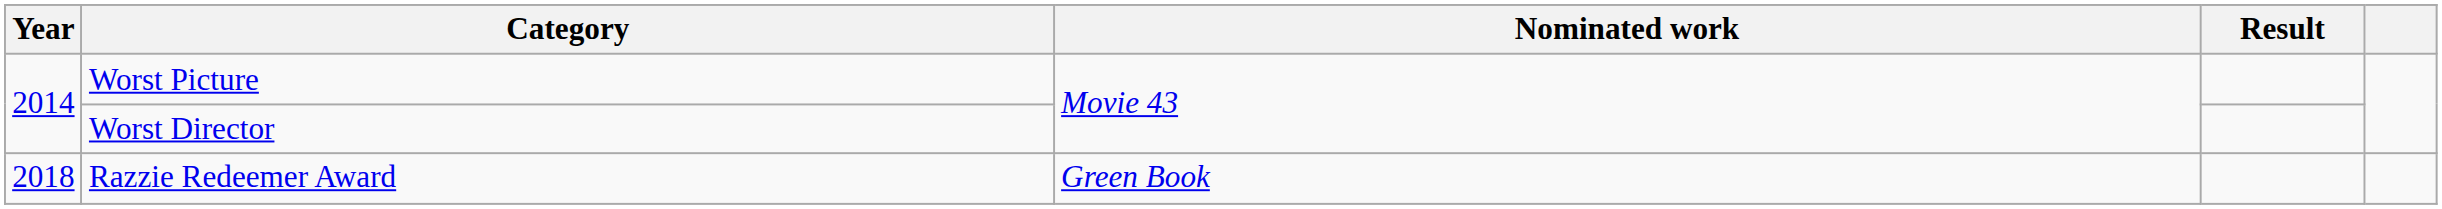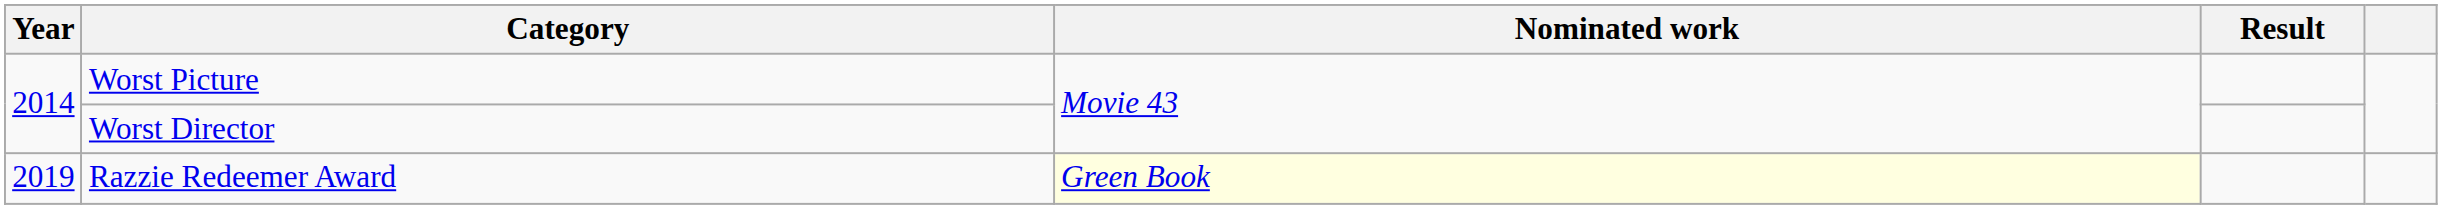 <table class="wikitable sortable">
 <tr>
 <th scope="col" style="width:1em;">Year</th>
 <th scope="col" style="width:33em;">Category</th>
 <th scope="col" style="width:39em;">Nominated work</th>
 <th scope="col" style="width:5em;">Result</th>
 <th scope="col" style="width:2em;" class="unsortable"></th>
 </tr>
 <tr>
 <td rowspan="2"><a href='#'>2014</a></td>
 <td><a href='#'>Worst Picture</a></td>
 <td rowspan="2"><em><a href='#'>Movie 43</a></em></td>
 <td></td>
 <td style="text-align:center;" rowspan="2"></td>
 </tr>
 <tr>
 <td><a href='#'>Worst Director</a></td>
 <td></td>
 </tr>
 <tr>
-<td><a href='#'>2018</a></td>
+<td><a href='#'>2019</a></td>
 <td><a href='#'>Razzie Redeemer Award</a></td>
-<td><em><a href='#'>Green Book</a></em></td>
+<td style="background: lightyellow;"><em><a href='#'>Green Book</a></em></td>
 <td></td>
 <td style="text-align:center;"></td>
 </tr>
 </table>
